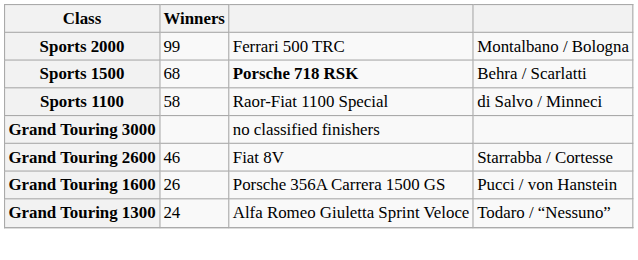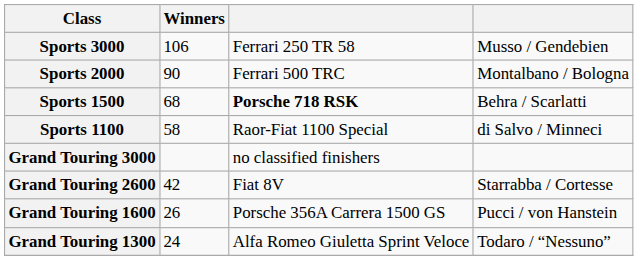 <table class="wikitable" style="font-size: 95%">
 <tr>
 <th>Class</th>
 <th>Winners</th>
 <th></th>
 <th></th>
 </tr>
 <tr>
+<th>Sports 3000</th>
+<td>106</td>
+<td>Ferrari 250 TR 58</td>
+<td>Musso / Gendebien</td>
+</tr>
+<tr>
 <th>Sports 2000</th>
-<td>99</td>
+<td>90</td>
 <td>Ferrari 500 TRC</td>
 <td>Montalbano / Bologna</td>
 </tr>
 <tr>
 <th>Sports 1500</th>
 <td>68</td>
 <td><strong>Porsche 718 RSK</strong></td>
 <td>Behra / Scarlatti</td>
 </tr>
 <tr>
 <th>Sports 1100</th>
 <td>58</td>
 <td>Raor-Fiat 1100 Special</td>
 <td>di Salvo / Minneci</td>
 </tr>
 <tr>
 <th>Grand Touring 3000</th>
 <td></td>
 <td>no classified finishers</td>
 <td></td>
 </tr>
 <tr>
 <th>Grand Touring 2600</th>
-<td>46</td>
+<td>42</td>
 <td>Fiat 8V</td>
 <td>Starrabba / Cortesse</td>
 </tr>
 <tr>
 <th>Grand Touring 1600</th>
 <td>26</td>
 <td>Porsche 356A Carrera 1500 GS</td>
 <td>Pucci / von Hanstein</td>
 </tr>
 <tr>
 <th>Grand Touring 1300</th>
 <td>24</td>
 <td>Alfa Romeo Giuletta Sprint Veloce</td>
 <td>Todaro / “Nessuno”</td>
 </tr>
 <tr>
 </tr>
 </table>
